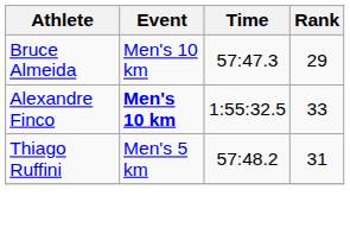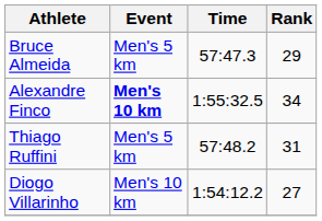 <table class="wikitable" style="text-align:center; font-size:90%; width:30%;">
 <tr>
 <th>Athlete</th>
 <th>Event</th>
 <th>Time</th>
 <th>Rank</th>
 </tr>
 <tr>
 <td align=left><a href='#'>Bruce Almeida</a></td>
-<td align=left><a href='#'>Men's 10 km</a></td>
+<td align=left><a href='#'>Men's 5 km</a></td>
 <td>57:47.3</td>
 <td>29</td>
 </tr>
 <tr>
 <td align=left><a href='#'>Alexandre Finco</a></td>
 <td align=left><strong><a href='#'>Men's 10 km</a></strong></td>
 <td>1:55:32.5</td>
-<td>33</td>
+<td>34</td>
 </tr>
 <tr>
 <td align=left><a href='#'>Thiago Ruffini</a></td>
 <td align=left><a href='#'>Men's 5 km</a></td>
 <td>57:48.2</td>
 <td>31</td>
 </tr>
 <tr>
+<td align=left><a href='#'>Diogo Villarinho</a></td>
+<td align=left><a href='#'>Men's 10 km</a></td>
+<td>1:54:12.2</td>
+<td>27</td>
+</tr>
+<tr>
 </tr>
 </table>
